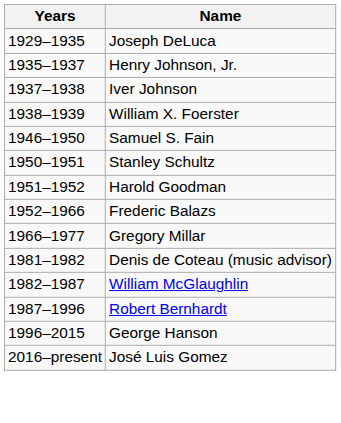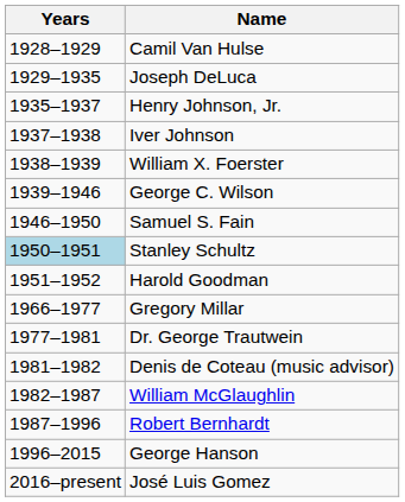 <table class="wikitable">
 <tr>
 <th>Years</th>
 <th>Name</th>
+</tr>
+<tr>
+<td>1928–1929</td>
+<td>Camil Van Hulse</td>
 </tr>
 <tr>
 <td>1929–1935</td>
 <td>Joseph DeLuca</td>
 </tr>
 <tr>
 <td>1935–1937</td>
 <td>Henry Johnson, Jr.</td>
 </tr>
 <tr>
 <td>1937–1938</td>
 <td>Iver Johnson</td>
 </tr>
 <tr>
 <td>1938–1939</td>
 <td>William X. Foerster</td>
 </tr>
 <tr>
+<td>1939–1946</td>
+<td>George C. Wilson</td>
+</tr>
+<tr>
 <td>1946–1950</td>
 <td>Samuel S. Fain</td>
 </tr>
 <tr>
-<td>1950–1951</td>
+<td style="background: lightblue;">1950–1951</td>
 <td>Stanley Schultz</td>
 </tr>
 <tr>
 <td>1951–1952</td>
 <td>Harold Goodman</td>
 </tr>
 <tr>
-<td>1952–1966</td>
-<td>Frederic Balazs</td>
+<td>1966–1977</td>
+<td>Gregory Millar</td>
 </tr>
 <tr>
-<td>1966–1977</td>
-<td>Gregory Millar</td>
+<td>1977–1981</td>
+<td>Dr. George Trautwein</td>
 </tr>
 <tr>
 <td>1981–1982</td>
 <td>Denis de Coteau (music advisor)</td>
 </tr>
 <tr>
 <td>1982–1987</td>
 <td><a href='#'>William McGlaughlin</a></td>
 </tr>
 <tr>
 <td>1987–1996</td>
 <td><a href='#'>Robert Bernhardt</a></td>
 </tr>
 <tr>
 <td>1996–2015</td>
 <td>George Hanson</td>
 </tr>
 <tr>
 <td>2016–present</td>
 <td>José Luis Gomez</td>
 </tr>
 </table>
